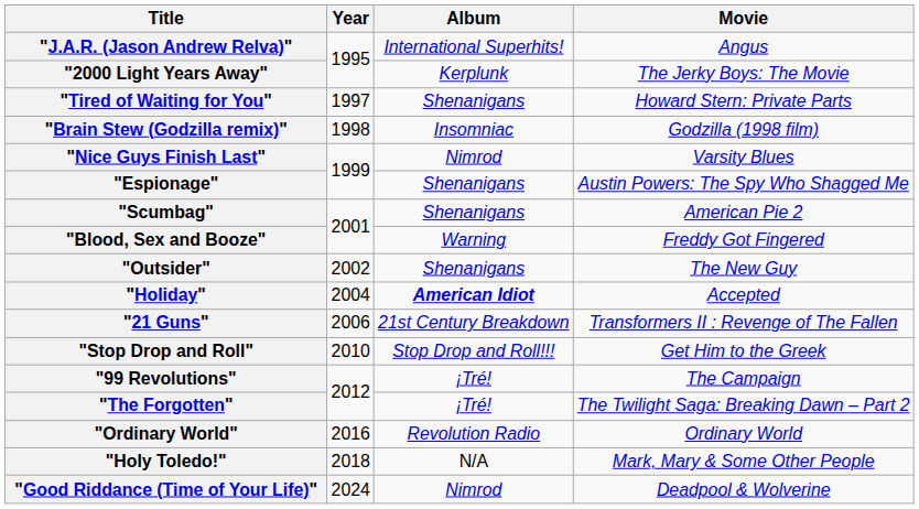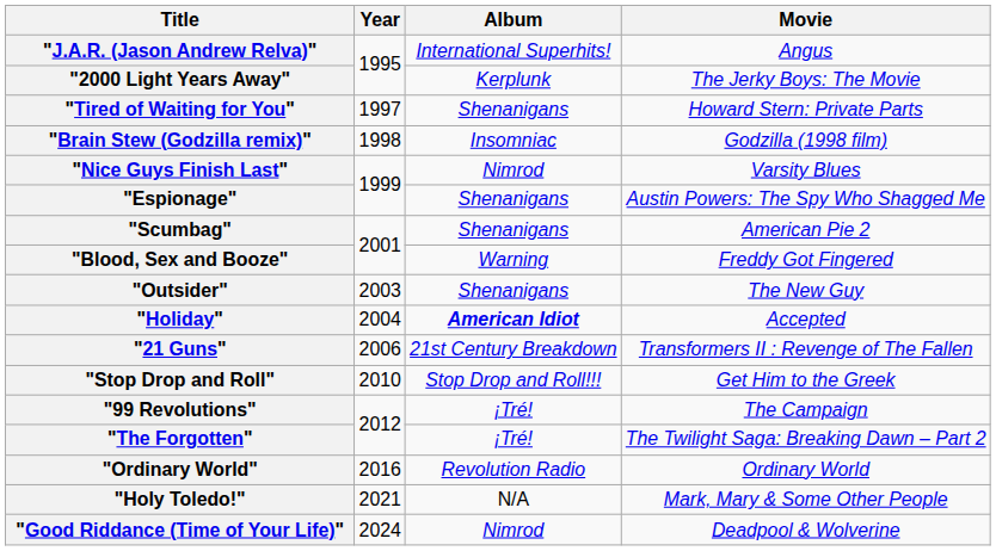 <table class="wikitable plainrowheaders" style="text-align:center;">
 <tr>
 <th scope="col" style="width:18em;">Title</th>
 <th scope="col">Year</th>
 <th scope="col">Album</th>
 <th scope="col">Movie</th>
 </tr>
 <tr>
 <th scope="row">"<a href='#'>J.A.R. (Jason Andrew Relva)</a>"</th>
 <td rowspan="2">1995</td>
 <td><em><a href='#'>International Superhits!</a></em></td>
 <td><em><a href='#'>Angus</a></em></td>
 </tr>
 <tr>
 <th scope="row">"2000 Light Years Away"</th>
 <td><em><a href='#'>Kerplunk</a></em></td>
 <td><em><a href='#'>The Jerky Boys: The Movie</a></em></td>
 </tr>
 <tr>
 <th scope="row">"<a href='#'>Tired of Waiting for You</a>"</th>
 <td>1997</td>
 <td><em><a href='#'>Shenanigans</a></em></td>
 <td><em><a href='#'>Howard Stern: Private Parts</a></em></td>
 </tr>
 <tr>
 <th scope="row">"<a href='#'>Brain Stew (Godzilla remix)</a>"</th>
 <td>1998</td>
 <td><em><a href='#'>Insomniac</a></em></td>
 <td><em><a href='#'>Godzilla (1998 film)</a></em></td>
 </tr>
 <tr>
 <th scope="row">"<a href='#'>Nice Guys Finish Last</a>"</th>
 <td rowspan="2">1999</td>
 <td><em><a href='#'>Nimrod</a></em></td>
 <td><em><a href='#'>Varsity Blues</a></em></td>
 </tr>
 <tr>
 <th scope="row">"Espionage"</th>
 <td><em><a href='#'>Shenanigans</a></em></td>
 <td><em><a href='#'>Austin Powers: The Spy Who Shagged Me</a></em></td>
 </tr>
 <tr>
 <th scope="row">"Scumbag"</th>
 <td rowspan="2">2001</td>
 <td><em><a href='#'>Shenanigans</a></em></td>
 <td><em><a href='#'>American Pie 2</a></em></td>
 </tr>
 <tr>
 <th scope="row">"Blood, Sex and Booze"</th>
 <td><em><a href='#'>Warning</a></em></td>
 <td><em><a href='#'>Freddy Got Fingered</a></em></td>
 </tr>
 <tr>
 <th scope="row">"Outsider"</th>
-<td>2002</td>
+<td>2003</td>
 <td><em><a href='#'>Shenanigans</a></em></td>
 <td><em><a href='#'>The New Guy</a></em></td>
 </tr>
 <tr>
 <th scope="row">"<a href='#'>Holiday</a>"</th>
 <td>2004</td>
 <td><strong><em><a href='#'>American Idiot</a></em></strong></td>
 <td><em><a href='#'>Accepted</a></em></td>
 </tr>
 <tr>
 <th scope="row">"<a href='#'>21 Guns</a>"</th>
 <td>2006</td>
 <td><em><a href='#'>21st Century Breakdown</a></em></td>
 <td><em><a href='#'>Transformers II : Revenge of The Fallen</a></em></td>
 </tr>
 <tr>
 <th scope="row">"Stop Drop and Roll"</th>
 <td>2010</td>
 <td><em><a href='#'>Stop Drop and Roll!!!</a></em></td>
 <td><em><a href='#'>Get Him to the Greek</a></em></td>
 </tr>
 <tr>
 <th scope="row">"99 Revolutions"</th>
 <td rowspan="2">2012</td>
 <td><em><a href='#'>¡Tré!</a></em></td>
 <td><a href='#'><em>The Campaign</em></a></td>
 </tr>
 <tr>
 <th scope="row">"<a href='#'>The Forgotten</a>"</th>
 <td><em><a href='#'>¡Tré!</a></em></td>
 <td><em><a href='#'>The Twilight Saga: Breaking Dawn – Part 2</a></em></td>
 </tr>
 <tr>
 <th scope="row">"Ordinary World"</th>
 <td>2016</td>
 <td><em><a href='#'>Revolution Radio</a></em></td>
 <td><a href='#'><em>Ordinary World</em></a></td>
 </tr>
 <tr>
 <th scope="row">"Holy Toledo!"</th>
-<td>2018</td>
+<td>2021</td>
 <td>N/A</td>
 <td><em><a href='#'>Mark, Mary & Some Other People</a></em></td>
 </tr>
 <tr>
 <th scope="row">"<a href='#'>Good Riddance (Time of Your Life)</a>"</th>
 <td>2024</td>
 <td><em><a href='#'>Nimrod</a></em></td>
 <td><em><a href='#'>Deadpool & Wolverine</a></em></td>
 </tr>
 </table>
